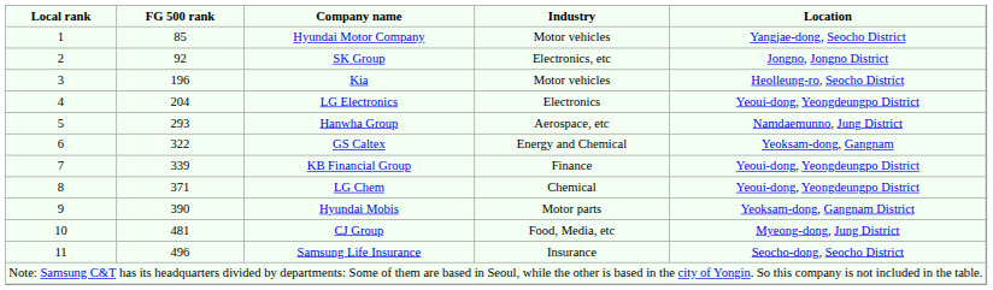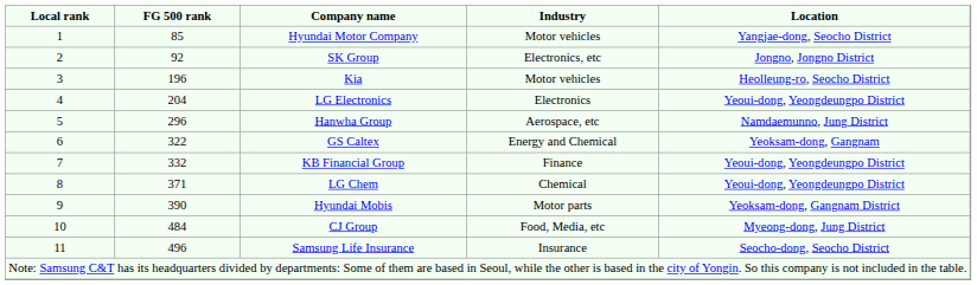 <table rules="all" cellspacing="0" cellpadding="4" style="border: 1px solid #999; border-right: 2px solid #999; border-bottom:2px solid #999; background: #f3fff3">
 <tr>
 <th>Local rank</th>
 <th>FG 500 rank</th>
 <th>Company name</th>
 <th>Industry</th>
 <th>Location</th>
 </tr>
 <tr>
 <td style="text-align:center">1</td>
 <td style="text-align:center">85</td>
 <td style="text-align:center"><a href='#'>Hyundai Motor Company</a></td>
 <td style="text-align:center">Motor vehicles</td>
 <td style="text-align:center"><a href='#'>Yangjae-dong</a>, <a href='#'>Seocho District</a></td>
 </tr>
 <tr>
 <td style="text-align:center">2</td>
 <td style="text-align:center">92</td>
 <td style="text-align:center"><a href='#'>SK Group</a></td>
 <td style="text-align:center">Electronics, etc</td>
 <td style="text-align:center"><a href='#'>Jongno</a>, <a href='#'>Jongno District</a></td>
 </tr>
 <tr>
 <td style="text-align:center">3</td>
 <td style="text-align:center">196</td>
 <td style="text-align:center"><a href='#'>Kia</a></td>
 <td style="text-align:center">Motor vehicles</td>
 <td style="text-align:center"><a href='#'>Heolleung-ro</a>, <a href='#'>Seocho District</a></td>
 </tr>
 <tr>
 <td style="text-align:center">4</td>
 <td style="text-align:center">204</td>
 <td style="text-align:center"><a href='#'>LG Electronics</a></td>
 <td style="text-align:center">Electronics</td>
 <td style="text-align:center"><a href='#'>Yeoui-dong</a>, <a href='#'>Yeongdeungpo District</a></td>
 </tr>
 <tr>
 <td style="text-align:center">5</td>
-<td style="text-align:center">293</td>
+<td style="text-align:center">296</td>
 <td style="text-align:center"><a href='#'>Hanwha Group</a></td>
 <td style="text-align:center">Aerospace, etc</td>
 <td style="text-align:center"><a href='#'>Namdaemunno</a>, <a href='#'>Jung District</a></td>
 </tr>
 <tr>
 <td style="text-align:center">6</td>
 <td style="text-align:center">322</td>
 <td style="text-align:center"><a href='#'>GS Caltex</a></td>
 <td style="text-align:center">Energy and Chemical</td>
 <td style="text-align:center"><a href='#'>Yeoksam-dong</a>, <a href='#'>Gangnam</a></td>
 </tr>
 <tr>
 <td style="text-align:center">7</td>
-<td style="text-align:center">339</td>
+<td style="text-align:center">332</td>
 <td style="text-align:center"><a href='#'>KB Financial Group</a></td>
 <td style="text-align:center">Finance</td>
 <td style="text-align:center"><a href='#'>Yeoui-dong</a>, <a href='#'>Yeongdeungpo District</a></td>
 </tr>
 <tr>
 <td style="text-align:center">8</td>
 <td style="text-align:center">371</td>
 <td style="text-align:center"><a href='#'>LG Chem</a></td>
 <td style="text-align:center">Chemical</td>
 <td style="text-align:center"><a href='#'>Yeoui-dong</a>, <a href='#'>Yeongdeungpo District</a></td>
 </tr>
 <tr>
 <td style="text-align:center">9</td>
 <td style="text-align:center">390</td>
 <td style="text-align:center"><a href='#'>Hyundai Mobis</a></td>
 <td style="text-align:center">Motor parts</td>
 <td style="text-align:center"><a href='#'>Yeoksam-dong</a>, <a href='#'>Gangnam District</a></td>
 </tr>
 <tr>
 <td style="text-align:center">10</td>
-<td style="text-align:center">481</td>
+<td style="text-align:center">484</td>
 <td style="text-align:center"><a href='#'>CJ Group</a></td>
 <td style="text-align:center">Food, Media, etc</td>
 <td style="text-align:center"><a href='#'>Myeong-dong</a>, <a href='#'>Jung District</a></td>
 </tr>
 <tr>
 <td style="text-align:center">11</td>
 <td style="text-align:center">496</td>
 <td style="text-align:center"><a href='#'>Samsung Life Insurance</a></td>
 <td style="text-align:center">Insurance</td>
 <td style="text-align:center"><a href='#'>Seocho-dong</a>, <a href='#'>Seocho District</a></td>
 </tr>
 <tr>
 <td colspan="5" style="text-align:left">Note: <a href='#'>Samsung C&T</a> has its headquarters divided by departments: Some of them are based in Seoul, while the other is based in the <a href='#'>city of Yongin</a>. So this company is not included in the table.</td>
 </tr>
 </table>
